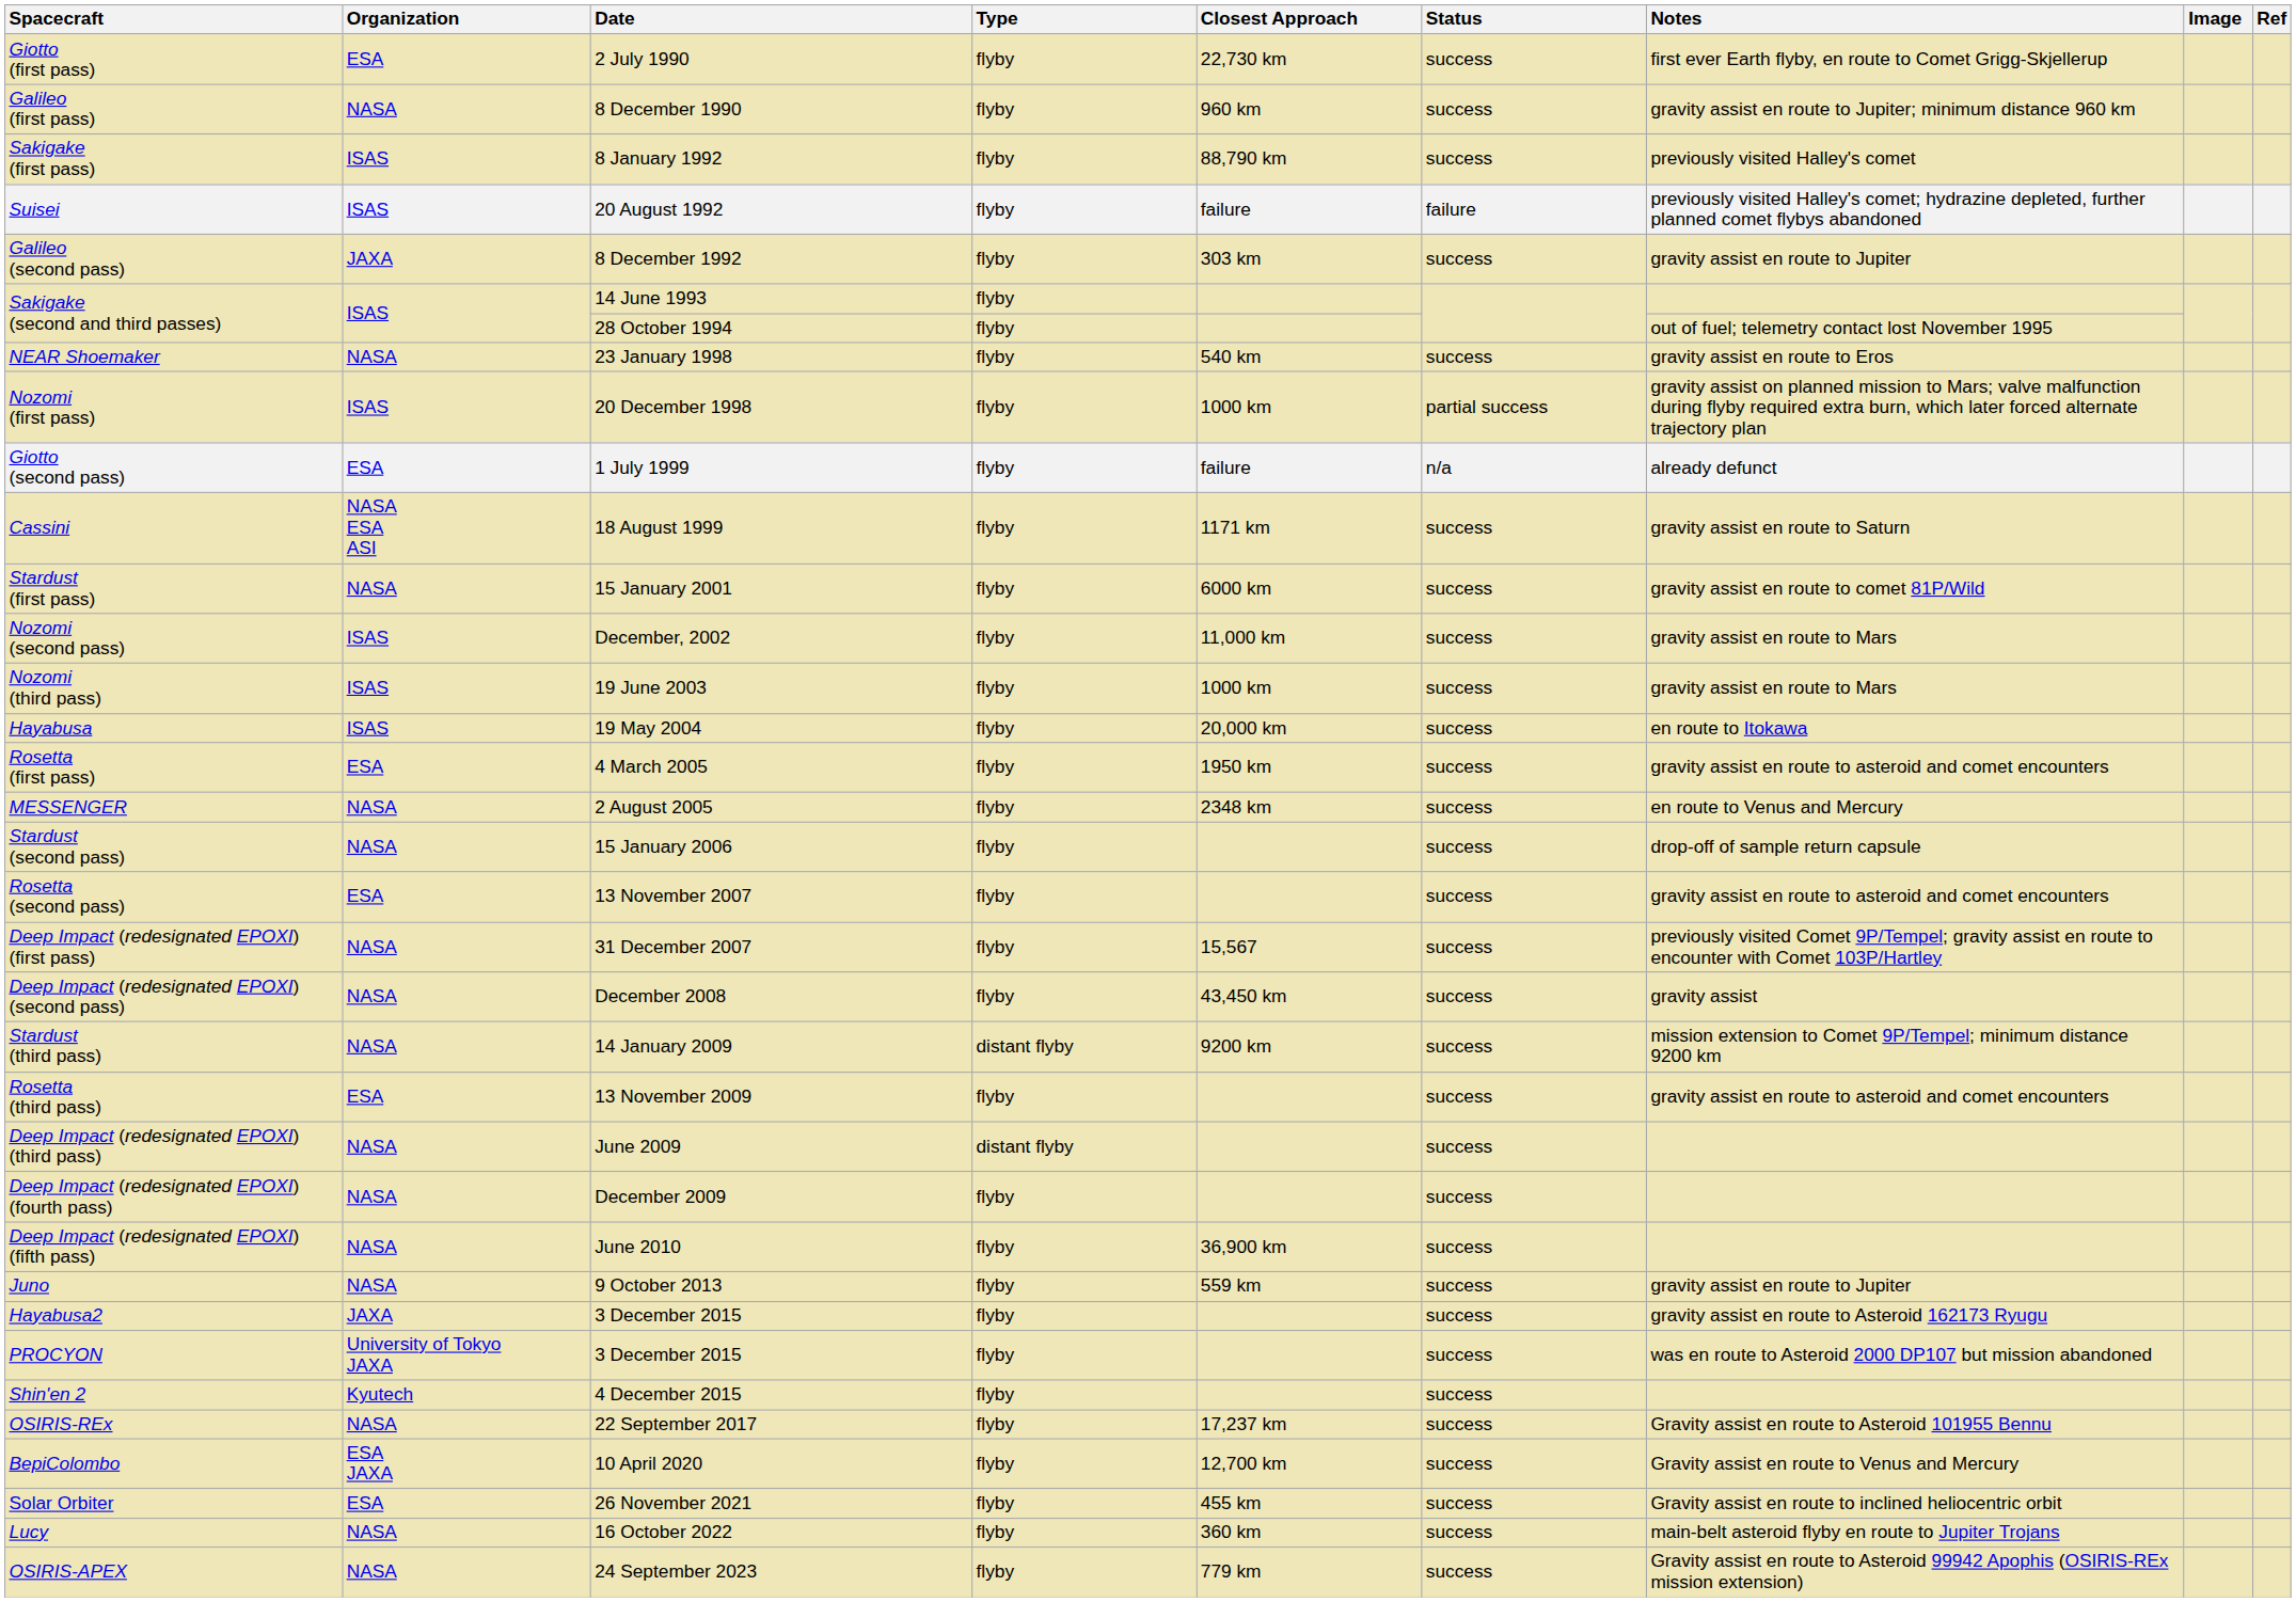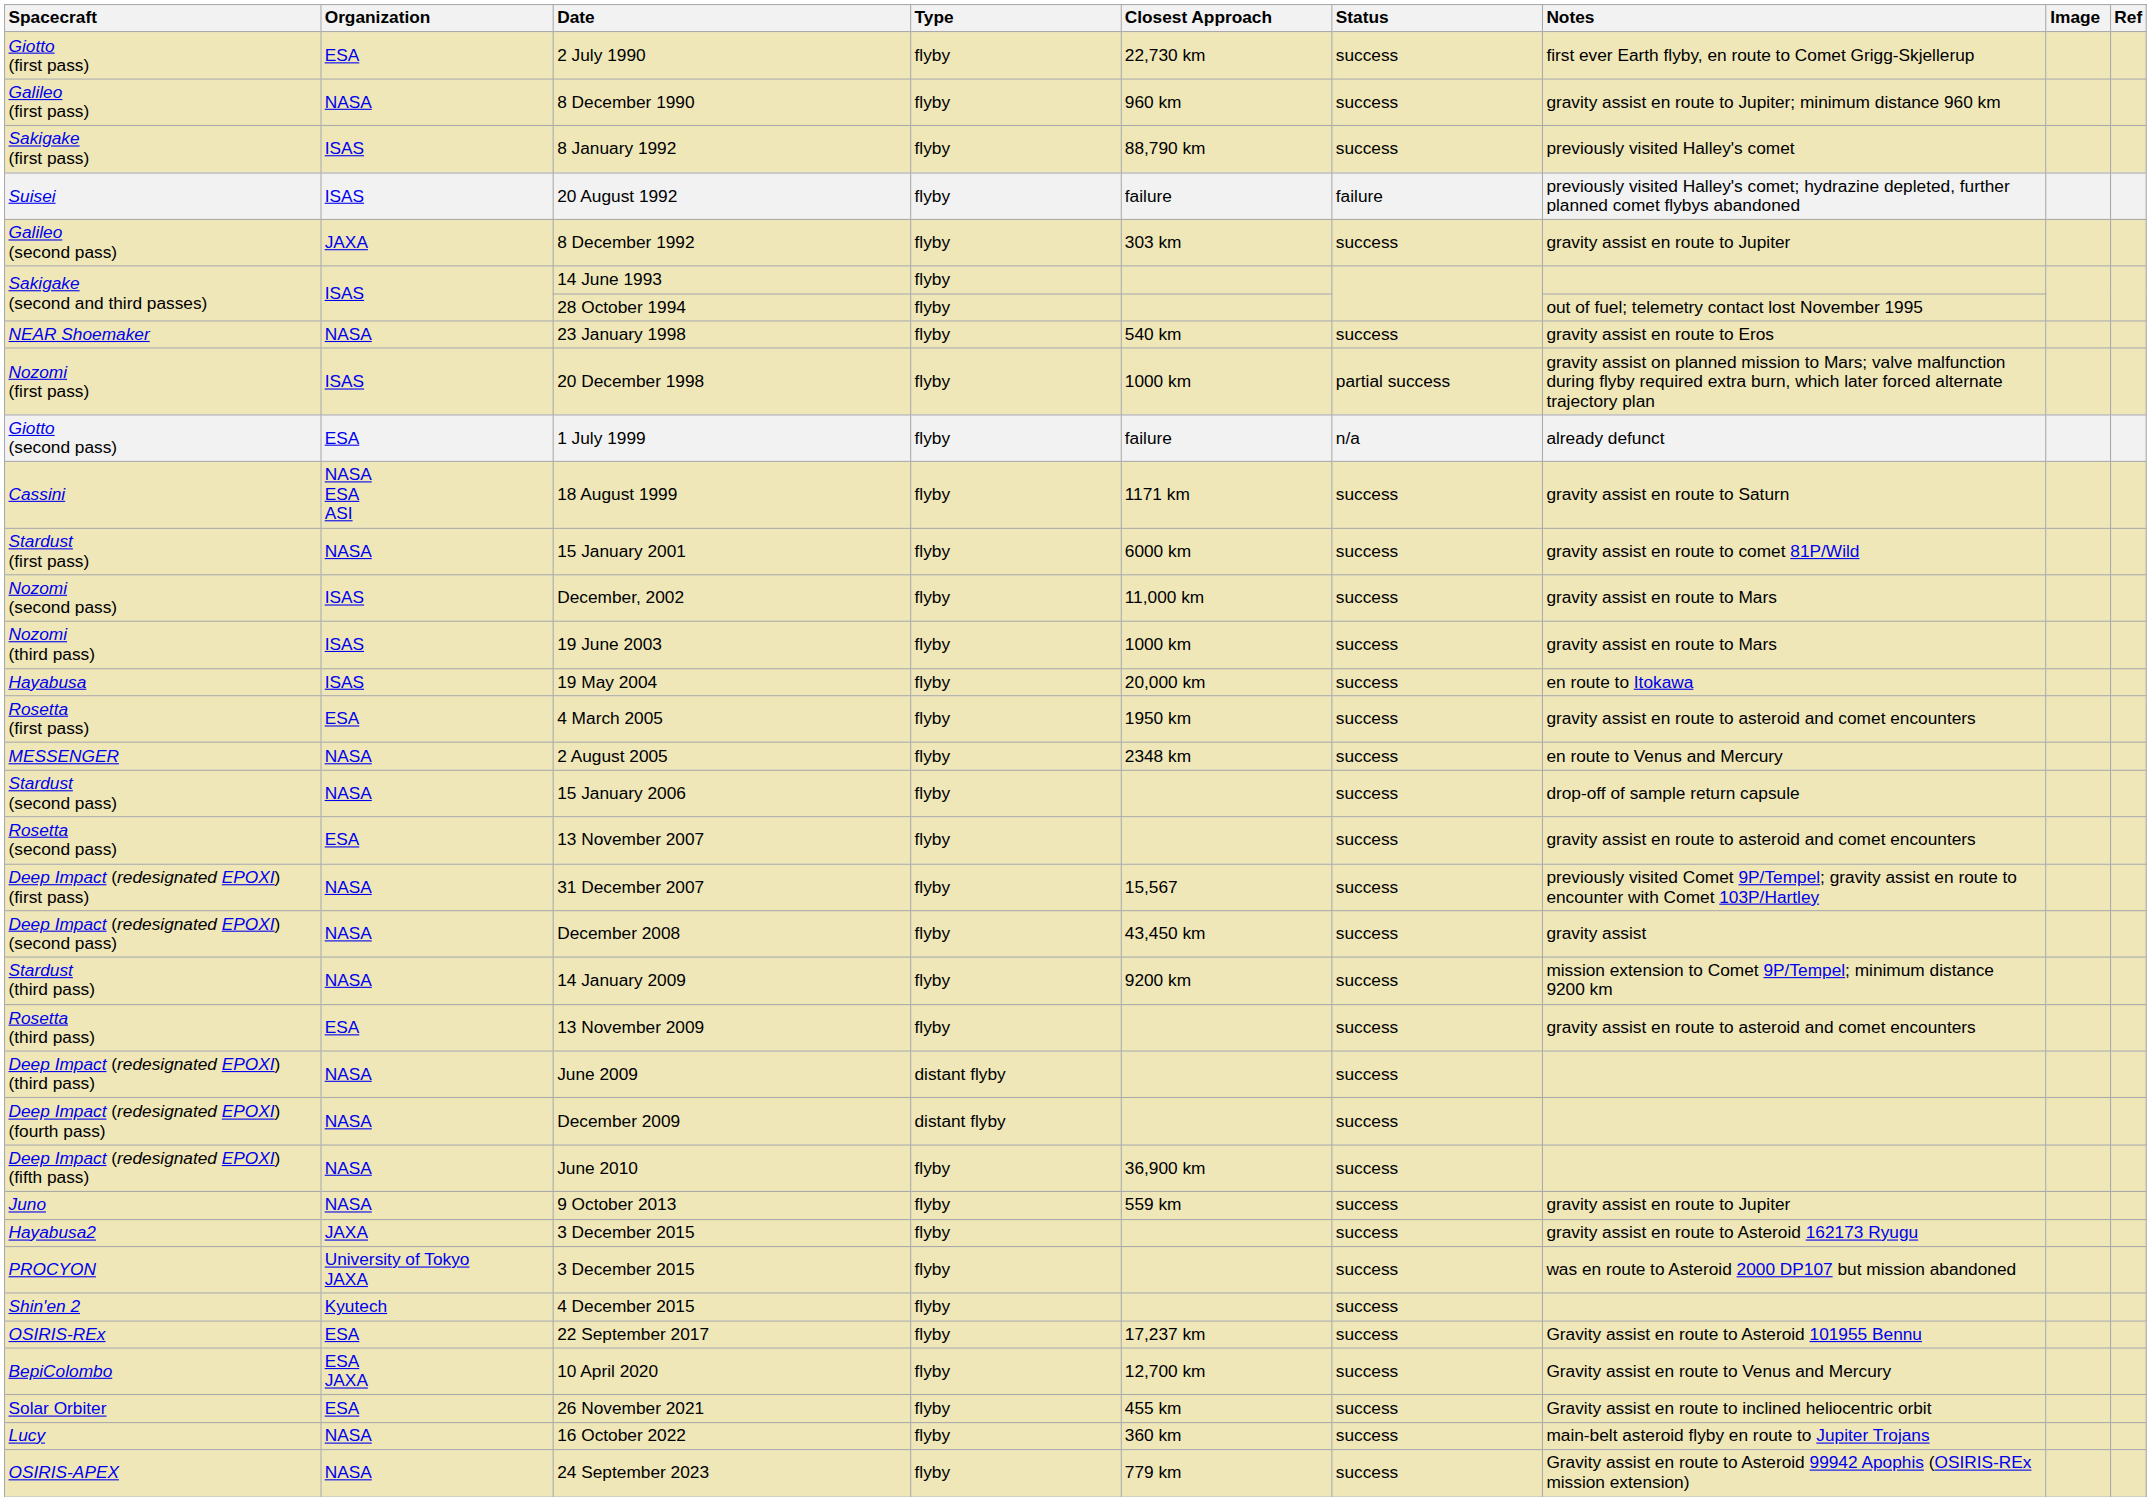 <table class="wikitable"  style="width:100%; background:white;">
 <tr>
 <th colspan="2"  style="text-align:left; width:15%;">Spacecraft</th>
 <th style="text-align:left; width:11%;">Organization</th>
 <th style="text-align:left; width:17%;">Date</th>
 <th style="text-align:left; width:10%;">Type</th>
 <th style="text-align:left; width:10%;">Closest Approach</th>
 <th style="text-align:left; width:10%;">Status</th>
 <th style="text-align:left; width:24%;">Notes</th>
 <th style="text-align:left; width:7%;">Image</th>
 <th style="text-align:left; width:6%;">Ref</th>
 </tr>
 <tr style="background:#EFE7B8">
 <td colspan="2"><em><a href='#'>Giotto</a></em><br>(first pass)</td>
 <td> <a href='#'>ESA</a></td>
 <td>2 July 1990</td>
 <td>flyby</td>
 <td>22,730 km</td>
 <td>success</td>
 <td>first ever Earth flyby, en route to Comet Grigg-Skjellerup</td>
 <td></td>
 <td></td>
 </tr>
 <tr style="background:#EFE7B8">
 <td colspan="2"><em><a href='#'>Galileo</a></em><br>(first pass)</td>
 <td> <a href='#'>NASA</a></td>
 <td>8 December 1990</td>
 <td>flyby</td>
 <td>960 km</td>
 <td>success</td>
 <td>gravity assist en route to Jupiter; minimum distance 960 km</td>
 <td></td>
 <td></td>
 </tr>
 <tr style="background:#EFE7B8">
 <td colspan="2"><em><a href='#'>Sakigake</a></em><br>(first pass)</td>
 <td> <a href='#'>ISAS</a></td>
 <td>8 January 1992</td>
 <td>flyby</td>
 <td>88,790 km</td>
 <td>success</td>
 <td>previously visited Halley's comet</td>
 <td></td>
 <td></td>
 </tr>
 <tr style="background:#F2F2F2">
 <td colspan="2"><em><a href='#'>Suisei</a></em></td>
 <td> <a href='#'>ISAS</a></td>
 <td>20 August 1992</td>
 <td>flyby</td>
 <td>failure</td>
 <td>failure</td>
 <td>previously visited Halley's comet; hydrazine depleted, further planned comet flybys abandoned</td>
 <td></td>
 <td></td>
 </tr>
 <tr style="background:#EFE7B8">
 <td colspan="2"><em><a href='#'>Galileo</a></em><br>(second pass)</td>
 <td> <a href='#'>JAXA</a></td>
 <td>8 December 1992</td>
 <td>flyby</td>
 <td>303 km</td>
 <td>success</td>
 <td>gravity assist en route to Jupiter</td>
 <td></td>
 <td></td>
 </tr>
 <tr style="background:#EFE7B8">
 <td colspan="2" rowspan="2"><em><a href='#'>Sakigake</a></em><br>(second and third passes)</td>
 <td rowspan="2"> <a href='#'>ISAS</a></td>
 <td>14 June 1993</td>
 <td>flyby</td>
 <td></td>
 <td rowspan="2"></td>
 <td></td>
 <td rowspan="2"></td>
 <td rowspan="2"></td>
 </tr>
 <tr style="background:#EFE7B8">
 <td>28 October 1994</td>
 <td>flyby</td>
 <td></td>
 <td>out of fuel; telemetry contact lost November 1995</td>
 </tr>
 <tr style="background:#EFE7B8">
 <td colspan="2"><em><a href='#'>NEAR Shoemaker</a></em></td>
 <td> <a href='#'>NASA</a></td>
 <td>23 January 1998</td>
 <td>flyby</td>
 <td>540 km</td>
 <td>success</td>
 <td>gravity assist en route to Eros</td>
 <td></td>
 <td></td>
 </tr>
 <tr style="background:#EFE7B8">
 <td colspan="2"><em><a href='#'>Nozomi</a></em><br>(first pass)</td>
 <td> <a href='#'>ISAS</a></td>
 <td>20 December 1998</td>
 <td>flyby</td>
 <td>1000 km</td>
 <td>partial success</td>
 <td>gravity assist on planned mission to Mars; valve malfunction during flyby required extra burn, which later forced alternate trajectory plan</td>
 <td></td>
 <td></td>
 </tr>
 <tr style="background:#F2F2F2">
 <td colspan="2"><em><a href='#'>Giotto</a></em><br>(second pass)</td>
 <td> <a href='#'>ESA</a></td>
 <td>1 July 1999</td>
 <td>flyby</td>
 <td>failure</td>
 <td>n/a</td>
 <td>already defunct</td>
 <td></td>
 <td></td>
 </tr>
 <tr style="background:#EFE7B8">
 <td colspan="2"><em><a href='#'>Cassini</a></em></td>
 <td> <a href='#'>NASA</a><br>  <a href='#'>ESA</a><br> <a href='#'>ASI</a></td>
 <td>18 August 1999</td>
 <td>flyby</td>
 <td>1171 km</td>
 <td>success</td>
 <td>gravity assist en route to Saturn</td>
 <td></td>
 <td></td>
 </tr>
 <tr style="background:#EFE7B8">
 <td colspan="2"><em><a href='#'>Stardust</a></em><br>(first pass)</td>
 <td> <a href='#'>NASA</a></td>
 <td>15 January 2001</td>
 <td>flyby</td>
 <td>6000 km</td>
 <td>success</td>
 <td>gravity assist en route to comet <a href='#'>81P/Wild</a></td>
 <td></td>
 <td></td>
 </tr>
 <tr style="background:#EFE7B8">
 <td colspan="2"><em><a href='#'>Nozomi</a></em><br>(second pass)</td>
 <td> <a href='#'>ISAS</a></td>
 <td>December, 2002</td>
 <td>flyby</td>
 <td>11,000 km</td>
 <td>success</td>
 <td>gravity assist en route to Mars</td>
 <td></td>
 <td></td>
 </tr>
 <tr style="background:#EFE7B8">
 <td colspan="2"><em><a href='#'>Nozomi</a></em><br>(third pass)</td>
 <td> <a href='#'>ISAS</a></td>
 <td>19 June 2003</td>
 <td>flyby</td>
 <td>1000 km</td>
 <td>success</td>
 <td>gravity assist en route to Mars</td>
 <td></td>
 <td></td>
 </tr>
 <tr style="background:#EFE7B8">
 <td colspan="2"><em><a href='#'>Hayabusa</a></em></td>
 <td> <a href='#'>ISAS</a></td>
 <td>19 May 2004</td>
 <td>flyby</td>
 <td>20,000 km</td>
 <td>success</td>
 <td>en route to <a href='#'>Itokawa</a></td>
 <td></td>
 <td></td>
 </tr>
 <tr style="background:#EFE7B8">
 <td colspan="2"><em><a href='#'>Rosetta</a></em><br>(first pass)</td>
 <td> <a href='#'>ESA</a></td>
 <td>4 March 2005</td>
 <td>flyby</td>
 <td>1950 km</td>
 <td>success</td>
 <td>gravity assist en route to asteroid and comet encounters</td>
 <td></td>
 <td></td>
 </tr>
 <tr style="background:#EFE7B8">
 <td colspan="2"><em><a href='#'>MESSENGER</a></em></td>
 <td> <a href='#'>NASA</a></td>
 <td>2 August 2005</td>
 <td>flyby</td>
 <td>2348 km</td>
 <td>success</td>
 <td>en route to Venus and Mercury</td>
 <td></td>
 <td></td>
 </tr>
 <tr style="background:#EFE7B8">
 <td colspan="2"><em><a href='#'>Stardust</a></em><br>(second pass)</td>
 <td> <a href='#'>NASA</a></td>
 <td>15 January 2006</td>
 <td>flyby</td>
 <td></td>
 <td>success</td>
 <td>drop-off of sample return capsule</td>
 <td></td>
 <td></td>
 </tr>
 <tr style="background:#EFE7B8">
 <td colspan="2"><em><a href='#'>Rosetta</a></em><br>(second pass)</td>
 <td> <a href='#'>ESA</a></td>
 <td>13 November 2007</td>
 <td>flyby</td>
 <td></td>
 <td>success</td>
 <td>gravity assist en route to asteroid and comet encounters</td>
 <td></td>
 <td></td>
 </tr>
 <tr style="background:#EFE7B8">
 <td colspan="2"><em><a href='#'>Deep Impact</a></em> (<em>redesignated <a href='#'>EPOXI</a></em>) (first pass)</td>
 <td> <a href='#'>NASA</a></td>
 <td>31 December 2007</td>
 <td>flyby</td>
 <td>15,567</td>
 <td>success</td>
 <td>previously visited Comet <a href='#'>9P/Tempel</a>; gravity assist en route to encounter with Comet <a href='#'>103P/Hartley</a></td>
 <td></td>
 <td></td>
 </tr>
 <tr style="background:#EFE7B8">
 <td colspan="2"><em><a href='#'>Deep Impact</a></em> (<em>redesignated <a href='#'>EPOXI</a></em>) (second pass)</td>
 <td> <a href='#'>NASA</a></td>
 <td>December 2008</td>
 <td>flyby</td>
 <td>43,450 km</td>
 <td>success</td>
 <td>gravity assist</td>
 <td></td>
 <td></td>
 </tr>
 <tr style="background:#EFE7B8">
 <td colspan="2"><em><a href='#'>Stardust</a></em><br>(third pass)</td>
 <td> <a href='#'>NASA</a></td>
 <td>14 January 2009</td>
-<td>distant flyby</td>
+<td>flyby</td>
 <td>9200 km</td>
 <td>success</td>
 <td>mission extension to Comet <a href='#'>9P/Tempel</a>; minimum distance 9200 km</td>
 <td></td>
 <td></td>
 </tr>
 <tr style="background:#EFE7B8">
 <td colspan="2"><em><a href='#'>Rosetta</a></em><br>(third pass)</td>
 <td> <a href='#'>ESA</a></td>
 <td>13 November 2009</td>
 <td>flyby</td>
 <td></td>
 <td>success</td>
 <td>gravity assist en route to asteroid and comet encounters</td>
 <td></td>
 <td></td>
 </tr>
 <tr style="background:#EFE7B8">
 <td colspan="2"><em><a href='#'>Deep Impact</a></em> (<em>redesignated <a href='#'>EPOXI</a></em>) (third pass)</td>
 <td> <a href='#'>NASA</a></td>
 <td>June 2009</td>
 <td>distant flyby</td>
 <td></td>
 <td>success</td>
 <td></td>
 <td></td>
 <td></td>
 </tr>
 <tr style="background:#EFE7B8">
 <td colspan="2"><em><a href='#'>Deep Impact</a></em> (<em>redesignated <a href='#'>EPOXI</a></em>) (fourth pass)</td>
 <td> <a href='#'>NASA</a></td>
 <td>December 2009</td>
-<td>flyby</td>
+<td>distant flyby</td>
 <td></td>
 <td>success</td>
 <td></td>
 <td></td>
 <td></td>
 </tr>
 <tr style="background:#EFE7B8">
 <td colspan="2"><em><a href='#'>Deep Impact</a></em> (<em>redesignated <a href='#'>EPOXI</a></em>) (fifth pass)</td>
 <td> <a href='#'>NASA</a></td>
 <td>June 2010</td>
 <td>flyby</td>
 <td>36,900 km</td>
 <td>success</td>
 <td></td>
 <td></td>
 <td></td>
 </tr>
 <tr style="background:#EFE7B8">
 <td colspan="2"><em><a href='#'>Juno</a></em></td>
 <td> <a href='#'>NASA</a></td>
 <td>9 October 2013</td>
 <td>flyby</td>
 <td>559 km</td>
 <td>success</td>
 <td>gravity assist en route to Jupiter</td>
 <td></td>
 <td></td>
 </tr>
 <tr style="background:#EFE7B8">
 <td colspan="2"><em><a href='#'>Hayabusa2</a></em></td>
 <td> <a href='#'>JAXA</a></td>
 <td>3 December 2015</td>
 <td>flyby</td>
 <td></td>
 <td>success</td>
 <td>gravity assist en route to Asteroid <a href='#'>162173 Ryugu</a></td>
 <td></td>
 <td></td>
 </tr>
 <tr style="background:#EFE7B8">
 <td colspan="2"><em><a href='#'>PROCYON</a></em></td>
 <td> <a href='#'>University of Tokyo</a><br>  <a href='#'>JAXA</a></td>
 <td>3 December 2015</td>
 <td>flyby</td>
 <td></td>
 <td>success</td>
 <td>was en route to Asteroid <a href='#'>2000 DP107</a> but mission abandoned</td>
 <td></td>
 <td></td>
 </tr>
 <tr style="background:#EFE7B8">
 <td colspan="2"><em><a href='#'>Shin'en 2</a></em></td>
 <td> <a href='#'>Kyutech</a></td>
 <td>4 December 2015</td>
 <td>flyby</td>
 <td></td>
 <td>success</td>
 <td></td>
 <td></td>
 <td></td>
 </tr>
 <tr style="background:#EFE7B8">
 <td colspan="2"><em><a href='#'>OSIRIS-REx</a></em></td>
-<td> <a href='#'>NASA</a></td>
+<td> <a href='#'>ESA</a></td>
 <td>22 September 2017</td>
 <td>flyby</td>
 <td>17,237 km</td>
 <td>success</td>
 <td>Gravity assist en route to Asteroid <a href='#'>101955 Bennu</a></td>
 <td></td>
 <td></td>
 </tr>
 <tr style="background:#EFE7B8">
 <td colspan="2"><em><a href='#'>BepiColombo</a></em></td>
 <td> <a href='#'>ESA</a><br> <a href='#'>JAXA</a></td>
 <td>10 April 2020</td>
 <td>flyby</td>
 <td>12,700 km</td>
 <td>success</td>
 <td>Gravity assist en route to Venus and Mercury</td>
 <td></td>
 <td></td>
 </tr>
 <tr style="background:#EFE7B8">
 <td colspan="2"><a href='#'>Solar Orbiter</a></td>
 <td> <a href='#'>ESA</a></td>
 <td>26 November 2021</td>
 <td>flyby</td>
 <td>455 km</td>
 <td>success</td>
 <td>Gravity assist en route to inclined heliocentric orbit</td>
 <td></td>
 <td></td>
 </tr>
 <tr style="background:#EFE7B8">
 <td colspan="2"><em><a href='#'>Lucy</a></em></td>
 <td> <a href='#'>NASA</a></td>
 <td>16 October 2022</td>
 <td>flyby</td>
 <td>360 km</td>
 <td>success</td>
 <td>main-belt asteroid flyby en route to <a href='#'>Jupiter Trojans</a></td>
 <td></td>
 <td></td>
 </tr>
 <tr style="background:#EFE7B8">
 <td colspan="2"><em><a href='#'>OSIRIS-APEX</a></em></td>
 <td> <a href='#'>NASA</a></td>
 <td>24 September 2023</td>
 <td>flyby</td>
 <td>779 km</td>
 <td>success</td>
 <td>Gravity assist en route to Asteroid <a href='#'>99942 Apophis</a> (<a href='#'>OSIRIS-REx</a> mission extension)</td>
 <td></td>
 <td></td>
 </tr>
 </table>
